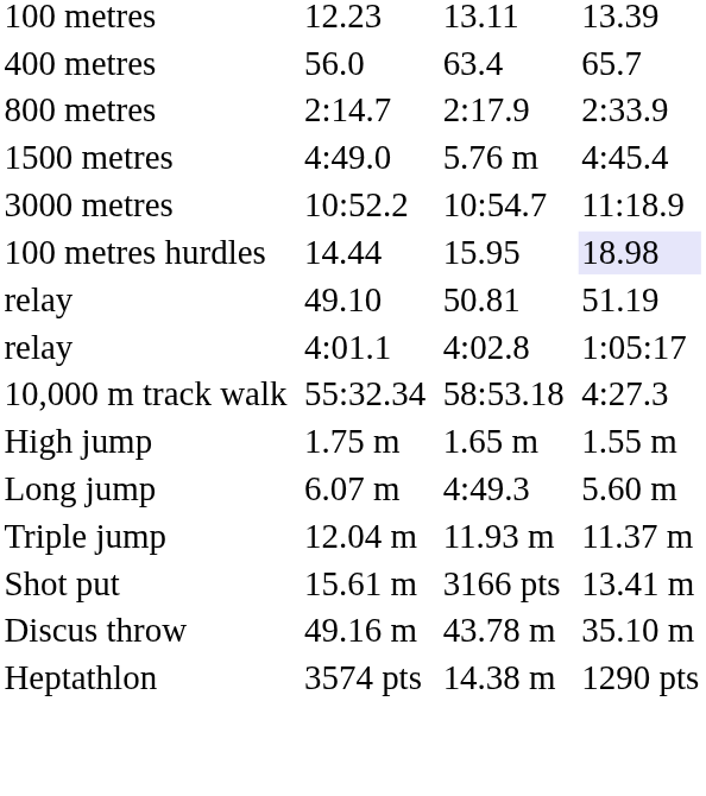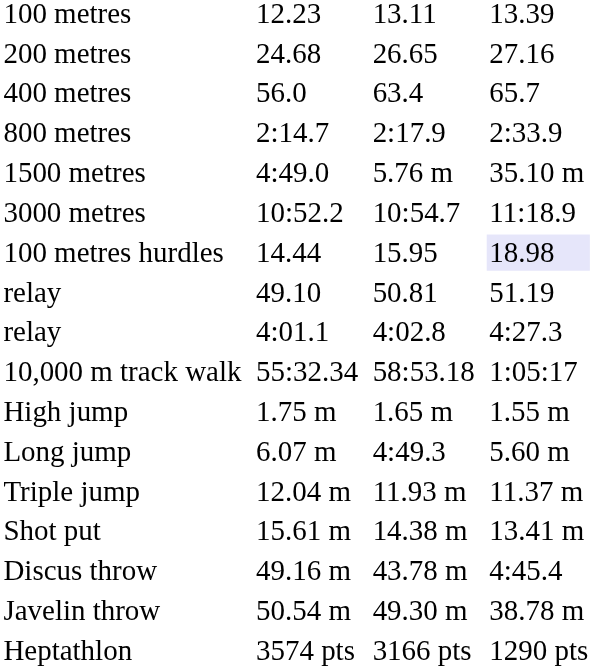 <table>
 <tr>
 <td>100 metres</td>
 <td></td>
 <td>12.23</td>
 <td></td>
 <td>13.11</td>
 <td></td>
 <td>13.39</td>
+</tr>
+<tr>
+<td>200 metres</td>
+<td></td>
+<td>24.68</td>
+<td></td>
+<td>26.65</td>
+<td></td>
+<td>27.16</td>
 </tr>
 <tr>
 <td>400 metres</td>
 <td></td>
 <td>56.0</td>
 <td></td>
 <td>63.4</td>
 <td></td>
 <td>65.7</td>
 </tr>
 <tr>
 <td>800 metres</td>
 <td></td>
 <td>2:14.7</td>
 <td></td>
 <td>2:17.9</td>
 <td></td>
 <td>2:33.9</td>
 </tr>
 <tr>
 <td>1500 metres</td>
 <td></td>
 <td>4:49.0</td>
 <td></td>
 <td>5.76 m</td>
 <td></td>
-<td>4:45.4</td>
+<td>35.10 m</td>
 </tr>
 <tr>
 <td>3000 metres</td>
 <td></td>
 <td>10:52.2</td>
 <td></td>
 <td>10:54.7</td>
 <td></td>
 <td>11:18.9</td>
 </tr>
 <tr>
 <td>100 metres hurdles</td>
 <td></td>
 <td>14.44</td>
 <td></td>
 <td>15.95</td>
 <td></td>
 <td style="background: lavender;">18.98</td>
 </tr>
 <tr>
 <td> relay</td>
 <td></td>
 <td>49.10</td>
 <td></td>
 <td>50.81</td>
 <td></td>
 <td>51.19</td>
 </tr>
 <tr>
 <td> relay</td>
 <td></td>
 <td>4:01.1</td>
 <td></td>
 <td>4:02.8</td>
 <td></td>
-<td>1:05:17</td>
+<td>4:27.3</td>
 </tr>
 <tr>
 <td>10,000 m track walk</td>
 <td></td>
 <td>55:32.34</td>
 <td></td>
 <td>58:53.18</td>
 <td></td>
-<td>4:27.3</td>
+<td>1:05:17</td>
 </tr>
 <tr>
 <td>High jump</td>
 <td></td>
 <td>1.75 m</td>
 <td></td>
 <td>1.65 m</td>
 <td></td>
 <td>1.55 m</td>
 </tr>
 <tr>
 <td>Long jump</td>
 <td></td>
 <td>6.07 m</td>
 <td></td>
 <td>4:49.3</td>
 <td></td>
 <td>5.60 m</td>
 </tr>
 <tr>
 <td>Triple jump</td>
 <td></td>
 <td>12.04 m</td>
 <td></td>
 <td>11.93 m</td>
 <td></td>
 <td>11.37 m</td>
 </tr>
 <tr>
 <td>Shot put</td>
 <td></td>
 <td>15.61 m</td>
 <td></td>
-<td>3166 pts</td>
+<td>14.38 m</td>
 <td></td>
 <td>13.41 m</td>
 </tr>
 <tr>
 <td>Discus throw</td>
 <td></td>
 <td>49.16 m</td>
 <td></td>
 <td>43.78 m</td>
 <td></td>
-<td>35.10 m</td>
+<td>4:45.4</td>
+</tr>
+<tr>
+<td>Javelin throw</td>
+<td></td>
+<td>50.54 m</td>
+<td></td>
+<td>49.30 m</td>
+<td></td>
+<td>38.78 m</td>
 </tr>
 <tr>
 <td>Heptathlon</td>
 <td></td>
 <td>3574 pts</td>
 <td></td>
-<td>14.38 m</td>
+<td>3166 pts</td>
 <td></td>
 <td>1290 pts</td>
 </tr>
 </table>
